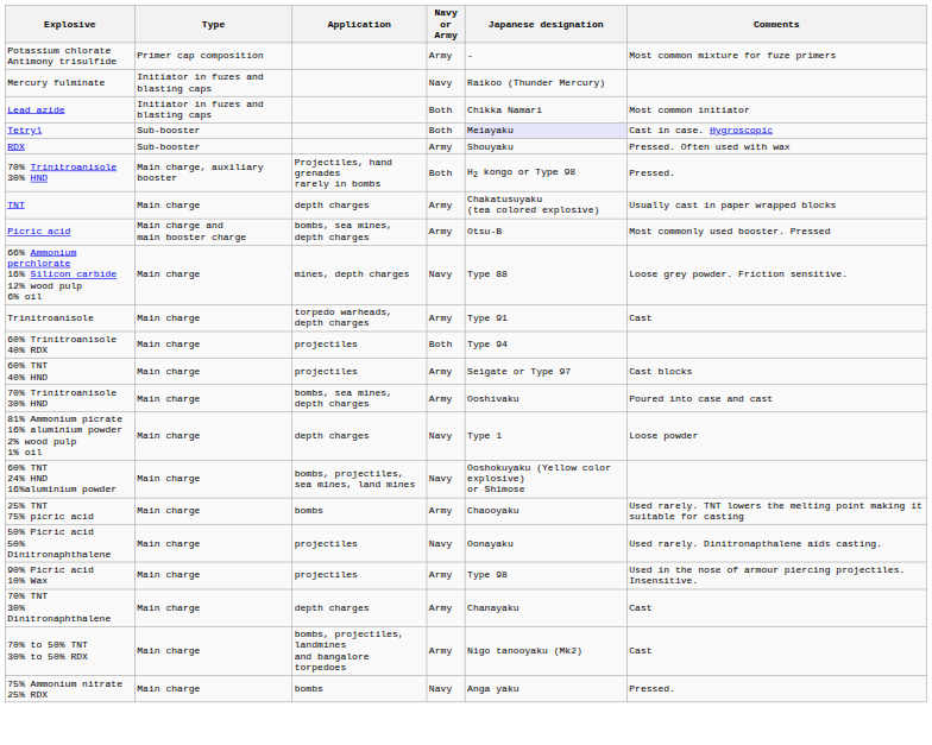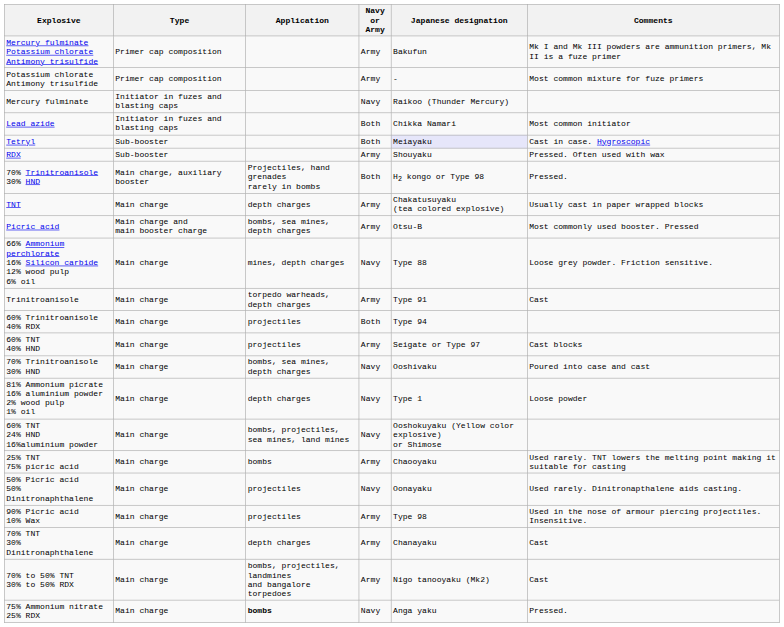 <table class=wikitable>
 <tr>
 <th>Explosive</th>
 <th>Type</th>
 <th>Application</th>
 <th>Navy <br> or Army</th>
 <th>Japanese designation</th>
 <th>Comments</th>
+</tr>
+<tr>
+<td><a href='#'>Mercury fulminate</a><br><a href='#'>Potassium chlorate</a><br><a href='#'>Antimony trisulfide</a></td>
+<td>Primer cap composition</td>
+<td></td>
+<td>Army</td>
+<td>Bakufun</td>
+<td>Mk I and Mk III powders are ammunition primers, Mk II is a fuze primer</td>
 </tr>
 <tr>
 <td>Potassium chlorate<br>Antimony trisulfide</td>
 <td>Primer cap composition</td>
 <td></td>
 <td>Army</td>
 <td>-</td>
 <td>Most common mixture for fuze primers</td>
 </tr>
 <tr>
 <td>Mercury fulminate</td>
 <td>Initiator in fuzes and blasting caps</td>
 <td></td>
 <td>Navy</td>
 <td>Raikoo (Thunder Mercury)</td>
 <td></td>
 </tr>
 <tr>
 <td><a href='#'>Lead azide</a></td>
 <td>Initiator in fuzes and blasting caps</td>
 <td></td>
 <td>Both</td>
 <td>Chikka Namari</td>
 <td>Most common initiator</td>
 </tr>
 <tr>
 <td><a href='#'>Tetryl</a></td>
 <td>Sub-booster</td>
 <td></td>
 <td>Both</td>
 <td style="background: lavender;">Meiayaku</td>
 <td>Cast in case. <a href='#'>Hygroscopic</a></td>
 </tr>
 <tr>
 <td><a href='#'>RDX</a></td>
 <td>Sub-booster</td>
 <td></td>
 <td>Army</td>
 <td>Shouyaku</td>
 <td>Pressed. Often used with wax</td>
 </tr>
 <tr>
 <td>70% <a href='#'>Trinitroanisole</a><br> 30% <a href='#'>HND</a></td>
 <td>Main charge, auxiliary booster</td>
 <td>Projectiles, hand grenades <br> rarely in bombs</td>
 <td>Both</td>
 <td>H<sub>2</sub> kongo or Type 98</td>
 <td>Pressed.</td>
 </tr>
 <tr>
 <td><a href='#'>TNT</a></td>
 <td>Main charge</td>
 <td>depth charges</td>
 <td>Army</td>
 <td>Chakatusuyaku <br>(tea colored explosive)</td>
 <td>Usually cast in paper wrapped blocks</td>
 </tr>
 <tr>
 <td><a href='#'>Picric acid</a></td>
 <td>Main charge and <br> main booster charge</td>
 <td>bombs, sea mines, <br> depth charges</td>
 <td>Army</td>
 <td>Otsu-B</td>
 <td>Most commonly used booster. Pressed</td>
 </tr>
 <tr>
 <td>66% <a href='#'>Ammonium perchlorate</a> <br>16% <a href='#'>Silicon carbide</a> <br>12% wood pulp<br>6% oil</td>
 <td>Main charge</td>
 <td>mines, depth charges</td>
 <td>Navy</td>
 <td>Type 88</td>
 <td>Loose grey powder. Friction sensitive.</td>
 </tr>
 <tr>
 <td>Trinitroanisole</td>
 <td>Main charge</td>
 <td>torpedo warheads, <br> depth charges</td>
 <td>Army</td>
 <td>Type 91</td>
 <td>Cast</td>
 </tr>
 <tr>
 <td>60% Trinitroanisole <br> 40% RDX</td>
 <td>Main charge</td>
 <td>projectiles</td>
 <td>Both</td>
 <td>Type 94</td>
 <td></td>
 </tr>
 <tr>
 <td>60% TNT <br>40% HND</td>
 <td>Main charge</td>
 <td>projectiles</td>
 <td>Army</td>
 <td>Seigate or Type 97</td>
 <td>Cast blocks</td>
 </tr>
 <tr>
 <td>70% Trinitroanisole <br>30% HND</td>
 <td>Main charge</td>
 <td>bombs, sea mines,<br> depth charges</td>
-<td>Army</td>
+<td>Navy</td>
 <td>Ooshivaku</td>
 <td>Poured into case and cast</td>
 </tr>
 <tr>
 <td>81% Ammonium picrate<br>16% aluminium powder<br>2% wood pulp<br>1% oil</td>
 <td>Main charge</td>
 <td>depth charges</td>
 <td>Navy</td>
 <td>Type 1</td>
 <td>Loose powder</td>
 </tr>
 <tr>
 <td>60% TNT<br>24% HND<br>16%aluminium powder</td>
 <td>Main charge</td>
 <td>bombs, projectiles, <br> sea mines, land mines</td>
 <td>Navy</td>
 <td>Ooshokuyaku (Yellow color explosive) <br> or Shimose</td>
 <td></td>
 </tr>
 <tr>
 <td>25% TNT<br>75% picric acid</td>
 <td>Main charge</td>
 <td>bombs</td>
 <td>Army</td>
 <td>Chaooyaku</td>
 <td>Used rarely. TNT lowers the melting point making it suitable for casting</td>
 </tr>
 <tr>
 <td>50% Picric acid<br>50% Dinitronaphthalene</td>
 <td>Main charge</td>
 <td>projectiles</td>
 <td>Navy</td>
 <td>Oonayaku</td>
 <td>Used rarely. Dinitronapthalene aids casting.</td>
 </tr>
 <tr>
 <td>90% Picric acid<br>10% Wax</td>
 <td>Main charge</td>
 <td>projectiles</td>
 <td>Army</td>
 <td>Type 98</td>
 <td>Used in the nose of armour piercing projectiles. Insensitive.</td>
 </tr>
 <tr>
 <td>70% TNT<br>30% Dinitronaphthalene</td>
 <td>Main charge</td>
 <td>depth charges</td>
 <td>Army</td>
 <td>Chanayaku</td>
 <td>Cast</td>
 </tr>
 <tr>
 <td>70% to 50% TNT<br>30% to 50% RDX</td>
 <td>Main charge</td>
 <td>bombs, projectiles, landmines <br> and bangalore torpedoes</td>
 <td>Army</td>
 <td>Nigo tanooyaku (Mk2)</td>
 <td>Cast</td>
 </tr>
 <tr>
 <td>75% Ammonium nitrate<br>25% RDX</td>
 <td>Main charge</td>
-<td>bombs</td>
+<td><strong>bombs</strong></td>
 <td>Navy</td>
 <td>Anga yaku</td>
 <td>Pressed.</td>
 </tr>
 </table>
